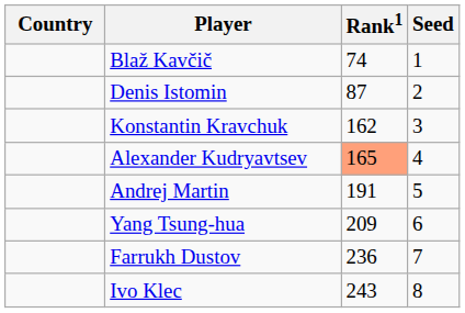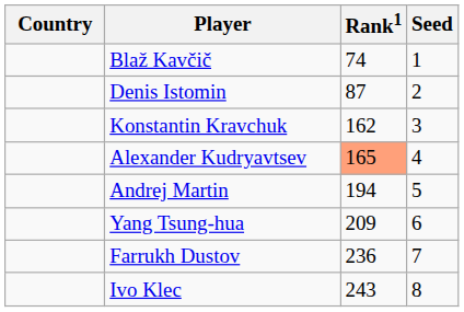 <table class="sortable wikitable">
 <tr>
 <th width="70">Country</th>
 <th width="175">Player</th>
 <th>Rank<sup>1</sup></th>
 <th>Seed</th>
 </tr>
 <tr>
 <td></td>
 <td><a href='#'>Blaž Kavčič</a></td>
 <td>74</td>
 <td>1</td>
 </tr>
 <tr>
 <td></td>
 <td><a href='#'>Denis Istomin</a></td>
 <td>87</td>
 <td>2</td>
 </tr>
 <tr>
 <td></td>
 <td><a href='#'>Konstantin Kravchuk</a></td>
 <td>162</td>
 <td>3</td>
 </tr>
 <tr>
 <td></td>
 <td><a href='#'>Alexander Kudryavtsev</a></td>
 <td style="background: lightsalmon;">165</td>
 <td>4</td>
 </tr>
 <tr>
 <td></td>
 <td><a href='#'>Andrej Martin</a></td>
-<td>191</td>
+<td>194</td>
 <td>5</td>
 </tr>
 <tr>
 <td></td>
 <td><a href='#'>Yang Tsung-hua</a></td>
 <td>209</td>
 <td>6</td>
 </tr>
 <tr>
 <td></td>
 <td><a href='#'>Farrukh Dustov</a></td>
 <td>236</td>
 <td>7</td>
 </tr>
 <tr>
 <td></td>
 <td><a href='#'>Ivo Klec</a></td>
 <td>243</td>
 <td>8</td>
 </tr>
 </table>
